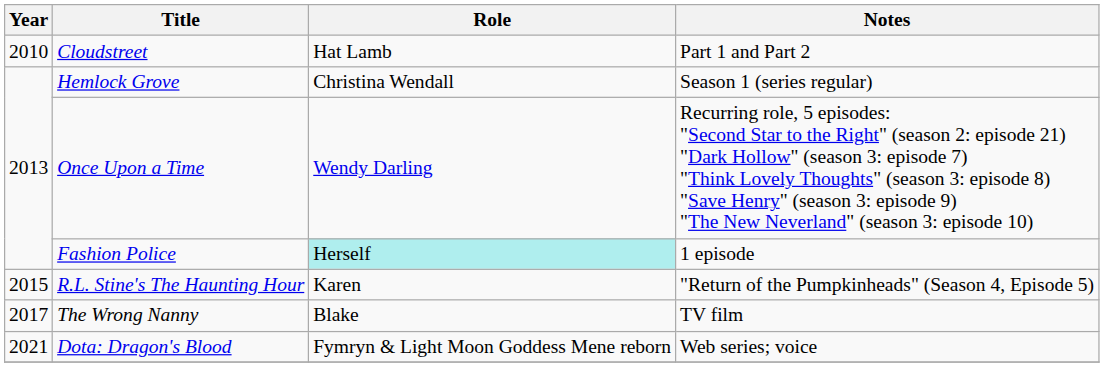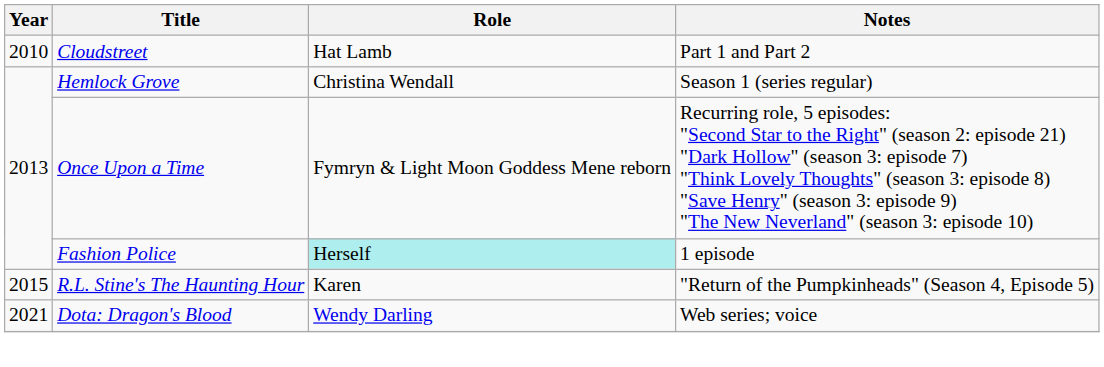 <table class="wikitable sortable">
 <tr>
 <th>Year</th>
 <th>Title</th>
 <th>Role</th>
 <th>Notes</th>
 </tr>
 <tr>
 <td>2010</td>
 <td><em><a href='#'>Cloudstreet</a></em></td>
 <td>Hat Lamb</td>
 <td>Part 1 and Part 2</td>
 </tr>
 <tr>
 <td rowspan=3>2013</td>
 <td><em><a href='#'>Hemlock Grove</a></em></td>
 <td>Christina Wendall</td>
 <td>Season 1 (series regular)</td>
 </tr>
 <tr>
 <td><em><a href='#'>Once Upon a Time</a></em></td>
-<td><a href='#'>Wendy Darling</a></td>
+<td>Fymryn & Light Moon Goddess Mene reborn</td>
 <td>Recurring role, 5 episodes:<br>"<a href='#'>Second Star to the Right</a>" (season 2: episode 21)<br>"<a href='#'>Dark Hollow</a>" (season 3: episode 7)<br>"<a href='#'>Think Lovely Thoughts</a>" (season 3: episode 8)<br>"<a href='#'>Save Henry</a>" (season 3: episode 9)<br>"<a href='#'>The New Neverland</a>" (season 3: episode 10)</td>
 </tr>
 <tr>
 <td><em><a href='#'>Fashion Police</a></em></td>
 <td style="background: paleturquoise;">Herself</td>
 <td>1 episode</td>
 </tr>
 <tr>
 <td>2015</td>
 <td><em><a href='#'>R.L. Stine's The Haunting Hour</a></em></td>
 <td>Karen</td>
 <td>"Return of the Pumpkinheads" (Season 4, Episode 5)</td>
 </tr>
 <tr>
-<td>2017</td>
-<td><em>The Wrong Nanny</em></td>
-<td>Blake</td>
-<td>TV film</td>
-</tr>
-<tr>
 <td>2021</td>
 <td><em><a href='#'>Dota: Dragon's Blood</a></em></td>
-<td>Fymryn & Light Moon Goddess Mene reborn</td>
+<td><a href='#'>Wendy Darling</a></td>
 <td>Web series; voice</td>
 </tr>
 <tr>
 </tr>
 </table>
